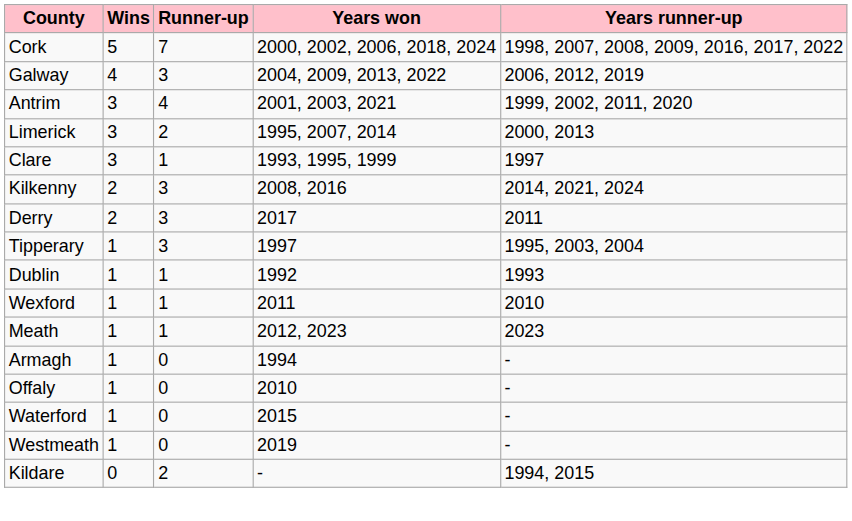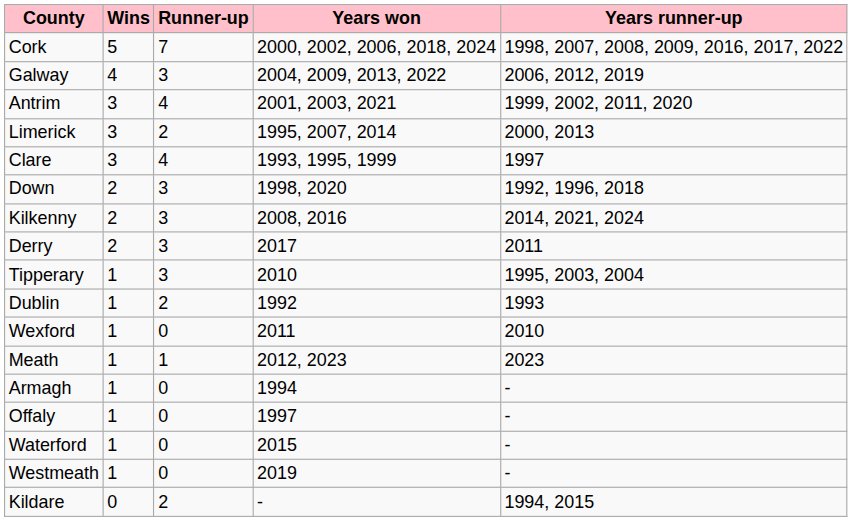 <table class="wikitable">
 <tr>
 <th style="background:pink;">County</th>
 <th style="background:pink;">Wins</th>
 <th style="background:pink;">Runner-up</th>
 <th style="background:pink;">Years won</th>
 <th style="background:pink;">Years runner-up</th>
 </tr>
 <tr>
 <td>Cork</td>
 <td>5</td>
 <td>7</td>
 <td>2000, 2002, 2006, 2018, 2024</td>
 <td>1998, 2007, 2008, 2009, 2016, 2017, 2022</td>
 </tr>
 <tr>
 <td>Galway</td>
 <td>4</td>
 <td>3</td>
 <td>2004, 2009, 2013, 2022</td>
 <td>2006, 2012, 2019</td>
 </tr>
 <tr>
 <td>Antrim</td>
 <td>3</td>
 <td>4</td>
 <td>2001, 2003, 2021</td>
 <td>1999, 2002, 2011, 2020</td>
 </tr>
 <tr>
 <td>Limerick</td>
 <td>3</td>
 <td>2</td>
 <td>1995, 2007, 2014</td>
 <td>2000, 2013</td>
 </tr>
 <tr>
 <td>Clare</td>
 <td>3</td>
-<td>1</td>
+<td>4</td>
 <td>1993, 1995, 1999</td>
 <td>1997</td>
+</tr>
+<tr>
+<td>Down</td>
+<td>2</td>
+<td>3</td>
+<td>1998, 2020</td>
+<td>1992, 1996, 2018</td>
 </tr>
 <tr>
 <td>Kilkenny</td>
 <td>2</td>
 <td>3</td>
 <td>2008, 2016</td>
 <td>2014, 2021, 2024</td>
 </tr>
 <tr>
 <td>Derry</td>
 <td>2</td>
 <td>3</td>
 <td>2017</td>
 <td>2011</td>
 </tr>
 <tr>
 <td>Tipperary</td>
 <td>1</td>
 <td>3</td>
-<td>1997</td>
+<td>2010</td>
 <td>1995, 2003, 2004</td>
 </tr>
 <tr>
 <td>Dublin</td>
 <td>1</td>
-<td>1</td>
+<td>2</td>
 <td>1992</td>
 <td>1993</td>
 </tr>
 <tr>
 <td>Wexford</td>
 <td>1</td>
-<td>1</td>
+<td>0</td>
 <td>2011</td>
 <td>2010</td>
 </tr>
 <tr>
 <td>Meath</td>
 <td>1</td>
 <td>1</td>
 <td>2012, 2023</td>
 <td>2023</td>
 </tr>
 <tr>
 <td>Armagh</td>
 <td>1</td>
 <td>0</td>
 <td>1994</td>
 <td>-</td>
 </tr>
 <tr>
 <td>Offaly</td>
 <td>1</td>
 <td>0</td>
-<td>2010</td>
+<td>1997</td>
 <td>-</td>
 </tr>
 <tr>
 <td>Waterford</td>
 <td>1</td>
 <td>0</td>
 <td>2015</td>
 <td>-</td>
 </tr>
 <tr>
 <td>Westmeath</td>
 <td>1</td>
 <td>0</td>
 <td>2019</td>
 <td>-</td>
 </tr>
 <tr>
 <td>Kildare</td>
 <td>0</td>
 <td>2</td>
 <td>-</td>
 <td>1994, 2015</td>
 </tr>
 </table>
